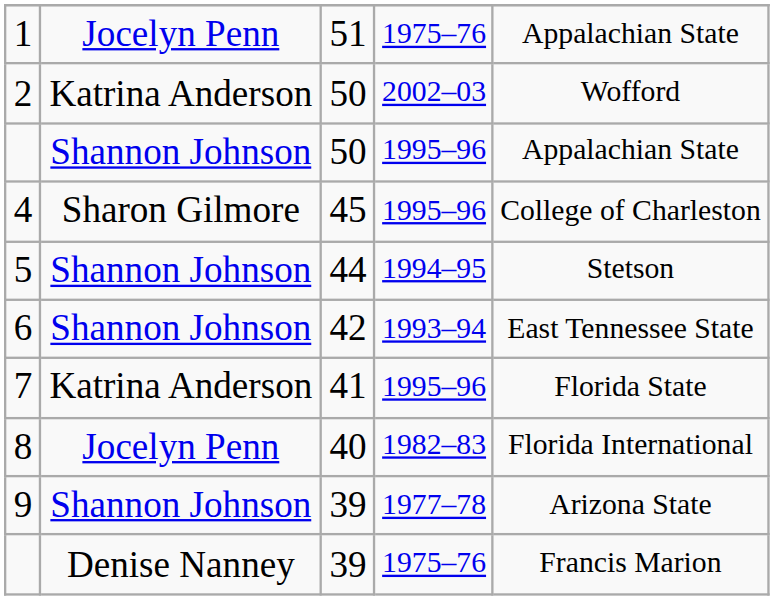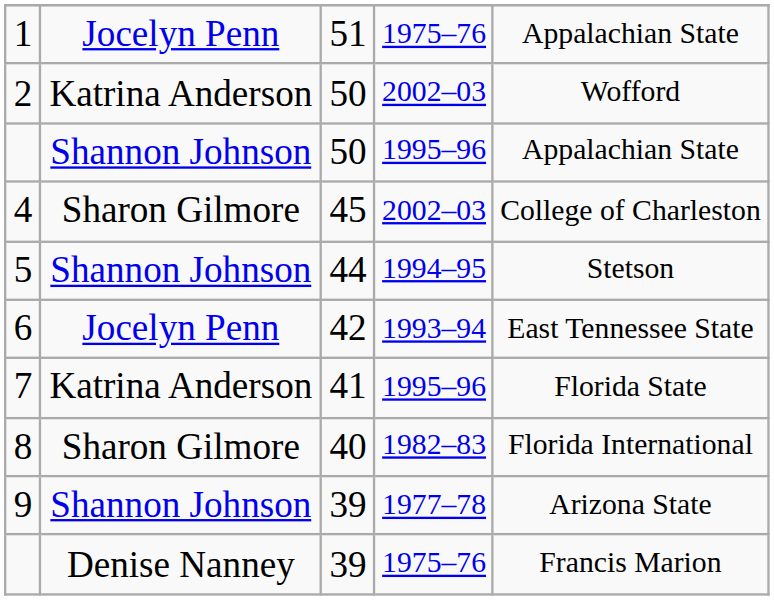 <table class="wikitable sortable" style="text-align: center">
 <tr>
 </tr>
 <tr>
 <td>1</td>
 <td><a href='#'>Jocelyn Penn</a></td>
 <td>51</td>
 <td style="font-size:80%;"><a href='#'>1975–76</a></td>
 <td style="font-size:80%;">Appalachian State</td>
 </tr>
 <tr>
 <td>2</td>
 <td>Katrina Anderson</td>
 <td>50</td>
 <td style="font-size:80%;"><a href='#'>2002–03</a></td>
 <td style="font-size:80%;">Wofford</td>
 </tr>
 <tr>
 <td></td>
 <td><a href='#'>Shannon Johnson</a></td>
 <td>50</td>
 <td style="font-size:80%;"><a href='#'>1995–96</a></td>
 <td style="font-size:80%;">Appalachian State</td>
 </tr>
 <tr>
 <td>4</td>
 <td>Sharon Gilmore</td>
 <td>45</td>
-<td style="font-size:80%;"><a href='#'>1995–96</a></td>
+<td style="font-size:80%;"><a href='#'>2002–03</a></td>
 <td style="font-size:80%;">College of Charleston</td>
 </tr>
 <tr>
 <td>5</td>
 <td><a href='#'>Shannon Johnson</a></td>
 <td>44</td>
 <td style="font-size:80%;"><a href='#'>1994–95</a></td>
 <td style="font-size:80%;">Stetson</td>
 </tr>
 <tr>
 <td>6</td>
-<td><a href='#'>Shannon Johnson</a></td>
+<td><a href='#'>Jocelyn Penn</a></td>
 <td>42</td>
 <td style="font-size:80%;"><a href='#'>1993–94</a></td>
 <td style="font-size:80%;">East Tennessee State</td>
 </tr>
 <tr>
 <td>7</td>
 <td>Katrina Anderson</td>
 <td>41</td>
 <td style="font-size:80%;"><a href='#'>1995–96</a></td>
 <td style="font-size:80%;">Florida State</td>
 </tr>
 <tr>
 <td>8</td>
-<td><a href='#'>Jocelyn Penn</a></td>
+<td>Sharon Gilmore</td>
 <td>40</td>
 <td style="font-size:80%;"><a href='#'>1982–83</a></td>
 <td style="font-size:80%;">Florida International</td>
 </tr>
 <tr>
 <td>9</td>
 <td><a href='#'>Shannon Johnson</a></td>
 <td>39</td>
 <td style="font-size:80%;"><a href='#'>1977–78</a></td>
 <td style="font-size:80%;">Arizona State</td>
 </tr>
 <tr>
 <td></td>
 <td>Denise Nanney</td>
 <td>39</td>
 <td style="font-size:80%;"><a href='#'>1975–76</a></td>
 <td style="font-size:80%;">Francis Marion</td>
 </tr>
 </table>
